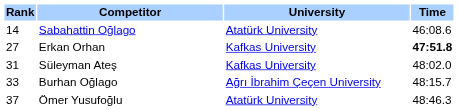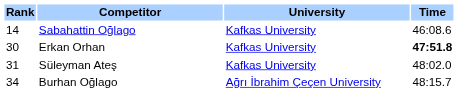 <table border="0" cellspacing="2" cellpadding="2">
 <tr bgcolor=AAD0FF>
 <th width=20>Rank</th>
 <th width=250>Competitor</th>
 <th width=250>University</th>
 <th width=50>Time</th>
 </tr>
 <tr>
 <td>14</td>
 <td><a href='#'>Sabahattin Oğlago</a></td>
-<td><a href='#'>Atatürk University</a></td>
+<td><a href='#'>Kafkas University</a></td>
 <td>46:08.6</td>
 </tr>
 <tr>
-<td>27</td>
+<td>30</td>
 <td>Erkan Orhan</td>
 <td><a href='#'>Kafkas University</a></td>
 <td><strong>47:51.8</strong></td>
 </tr>
 <tr>
 <td>31</td>
 <td>Süleyman Ateş</td>
 <td><a href='#'>Kafkas University</a></td>
 <td>48:02.0</td>
 </tr>
 <tr>
-<td>33</td>
+<td>34</td>
 <td>Burhan Oğlago</td>
 <td><a href='#'>Ağrı İbrahim Çeçen University</a></td>
 <td>48:15.7</td>
 </tr>
-<tr>
-<td>37</td>
-<td>Ömer Yusufoğlu</td>
-<td><a href='#'>Atatürk University</a></td>
-<td>48:46.3</td>
-</tr>
 </table>
